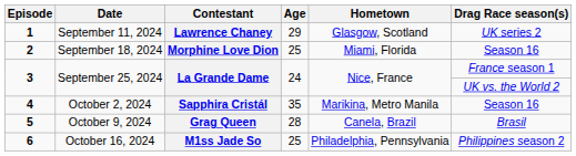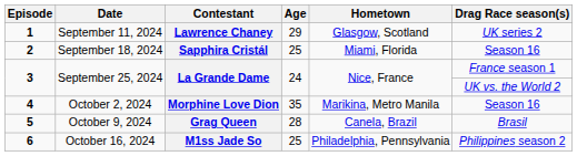 <table class="wikitable sortable" style="text-align:center">
 <tr>
 <th>Episode</th>
 <th>Date</th>
 <th scope="col">Contestant</th>
 <th scope="col">Age</th>
 <th scope="col">Hometown</th>
 <th>Drag Race season(s)</th>
 </tr>
 <tr>
 <td><strong>1</strong></td>
 <td>September 11, 2024</td>
 <th><a href='#'>Lawrence Chaney</a></th>
 <td>29</td>
 <td><a href='#'>Glasgow</a>, Scotland</td>
 <td><a href='#'><em>UK</em> series 2</a></td>
 </tr>
 <tr>
 <td><strong>2</strong></td>
 <td>September 18, 2024</td>
-<th><a href='#'>Morphine Love Dion</a></th>
+<th><a href='#'>Sapphira Cristál</a></th>
 <td>25</td>
 <td><a href='#'>Miami</a>, Florida</td>
 <td><a href='#'>Season 16</a></td>
 </tr>
 <tr>
 <td rowspan="2"><strong>3</strong></td>
 <td rowspan="2">September 25, 2024</td>
 <th rowspan="2"><a href='#'>La Grande Dame</a></th>
 <td rowspan="2">24</td>
 <td rowspan="2"><a href='#'>Nice</a>, France</td>
 <td><a href='#'><em>France</em> season 1</a></td>
 </tr>
 <tr>
 <td><em><a href='#'>UK vs. the World 2</a></em></td>
 </tr>
 <tr>
 <td><strong>4</strong></td>
 <td>October 2, 2024</td>
-<th><a href='#'>Sapphira Cristál</a></th>
+<th><a href='#'>Morphine Love Dion</a></th>
 <td>35</td>
 <td><a href='#'>Marikina</a>, Metro Manila</td>
 <td><a href='#'>Season 16</a></td>
 </tr>
 <tr>
 <td><strong>5</strong></td>
 <td>October 9, 2024</td>
 <th><a href='#'>Grag Queen</a></th>
 <td>28</td>
 <td><a href='#'>Canela</a>, <a href='#'>Brazil</a></td>
 <td><a href='#'><em>Brasil</em></a></td>
 </tr>
 <tr>
 <td><strong>6</strong></td>
 <td>October 16, 2024</td>
 <th><a href='#'>M1ss Jade So</a></th>
 <td>25</td>
 <td><a href='#'>Philadelphia</a>, Pennsylvania</td>
 <td><a href='#'><em>Philippines</em> season 2</a></td>
 </tr>
 </table>
